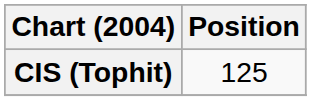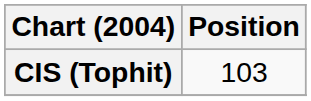 <table class="wikitable plainrowheaders" style="text-align:center">
 <tr>
 <th scope="col">Chart (2004)</th>
 <th scope="col">Position</th>
 </tr>
 <tr>
 <th scope="row">CIS (Tophit)</th>
-<td>125</td>
+<td>103</td>
 </tr>
 <tr>
 </tr>
 </table>
